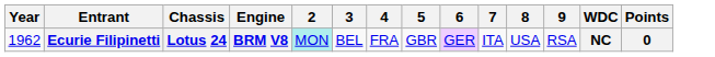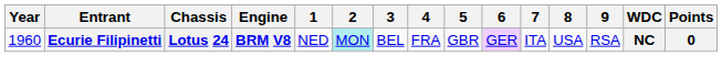 <table class="wikitable" style="text-align:center; font-size:90%">
 <tr>
 <th>Year</th>
 <th>Entrant</th>
 <th>Chassis</th>
 <th>Engine</th>
+<th>1</th>
 <th>2</th>
 <th>3</th>
 <th>4</th>
 <th>5</th>
 <th>6</th>
 <th>7</th>
 <th>8</th>
 <th>9</th>
 <th>WDC</th>
 <th>Points</th>
 </tr>
 <tr>
-<td><a href='#'>1962</a></td>
+<td><a href='#'>1960</a></td>
 <th><a href='#'>Ecurie Filipinetti</a></th>
 <th><a href='#'>Lotus</a> <a href='#'>24</a></th>
 <th><a href='#'>BRM</a> <a href='#'>V8</a></th>
+<td><a href='#'>NED</a></td>
 <td style="background: paleturquoise;"><a href='#'>MON</a></td>
 <td><a href='#'>BEL</a></td>
 <td><a href='#'>FRA</a></td>
 <td><a href='#'>GBR</a></td>
 <td style="background:#EFCFFF;"><a href='#'>GER</a><br></td>
 <td><a href='#'>ITA</a></td>
 <td><a href='#'>USA</a></td>
 <td><a href='#'>RSA</a></td>
 <th>NC</th>
 <th>0</th>
 </tr>
 </table>
